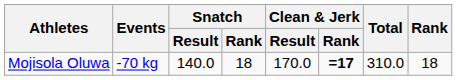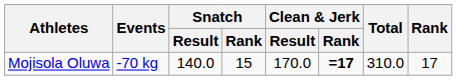 <table class=wikitable style=font-size:90%>
 <tr>
 <th rowspan=2>Athletes</th>
 <th rowspan=2>Events</th>
 <th colspan=2>Snatch</th>
 <th colspan=2>Clean & Jerk</th>
 <th rowspan=2>Total</th>
 <th rowspan=2>Rank</th>
 </tr>
 <tr>
 <th>Result</th>
 <th>Rank</th>
 <th>Result</th>
 <th>Rank</th>
 </tr>
 <tr>
 <td><a href='#'>Mojisola Oluwa</a></td>
 <td><a href='#'>-70 kg</a></td>
 <td align=center>140.0</td>
-<td align=center>18</td>
+<td align=center>15</td>
 <td align=center>170.0</td>
 <td align=center><strong>=17</strong></td>
 <td align=center>310.0</td>
-<td align=center>18</td>
+<td align=center>17</td>
 </tr>
 </table>
